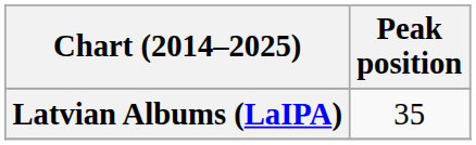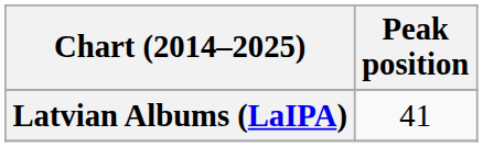 <table class="wikitable plainrowheaders sortable">
 <tr>
 <th>Chart (2014–2025)</th>
 <th>Peak<br>position</th>
 </tr>
 <tr>
 </tr>
 <tr>
 </tr>
 <tr>
 </tr>
 <tr>
 </tr>
 <tr>
 </tr>
 <tr>
 </tr>
 <tr>
 </tr>
 <tr>
 <th scope="row">Latvian Albums (<a href='#'>LaIPA</a>)</th>
-<td align="center">35</td>
+<td align="center">41</td>
 </tr>
 <tr>
 </tr>
 <tr>
 </tr>
 <tr>
 </tr>
 <tr>
 </tr>
 <tr>
 </tr>
 <tr>
 </tr>
 <tr>
 </tr>
 </table>
